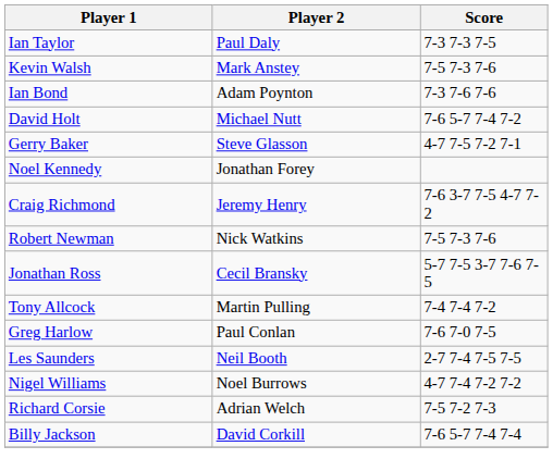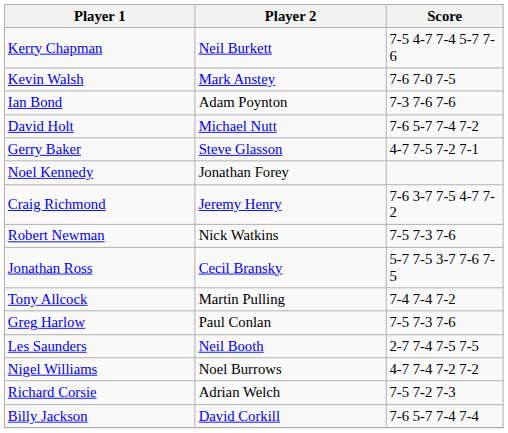 <table class="wikitable" style="font-size: 100%">
 <tr>
 <th width=200>Player 1</th>
 <th width=200>Player 2</th>
 <th width=120>Score</th>
 </tr>
 <tr>
-<td> <a href='#'>Ian Taylor</a></td>
-<td> <a href='#'>Paul Daly</a></td>
-<td>7-3 7-3 7-5</td>
+<td> <a href='#'>Kerry Chapman</a></td>
+<td> <a href='#'>Neil Burkett</a></td>
+<td>7-5 4-7 7-4 5-7 7-6</td>
 </tr>
 <tr>
 <td> <a href='#'>Kevin Walsh</a></td>
 <td> <a href='#'>Mark Anstey</a></td>
-<td>7-5 7-3 7-6</td>
+<td>7-6 7-0 7-5</td>
 </tr>
 <tr>
 <td> <a href='#'>Ian Bond</a></td>
 <td> Adam Poynton</td>
 <td>7-3 7-6 7-6</td>
 </tr>
 <tr>
 <td> <a href='#'>David Holt</a></td>
 <td> <a href='#'>Michael Nutt</a></td>
 <td>7-6 5-7 7-4 7-2</td>
 </tr>
 <tr>
 <td> <a href='#'>Gerry Baker</a></td>
 <td> <a href='#'>Steve Glasson</a></td>
 <td>4-7 7-5 7-2 7-1</td>
 </tr>
 <tr>
 <td> <a href='#'>Noel Kennedy</a></td>
 <td> Jonathan Forey</td>
 <td></td>
 </tr>
 <tr>
 <td> <a href='#'>Craig Richmond</a></td>
 <td> <a href='#'>Jeremy Henry</a></td>
 <td>7-6 3-7 7-5 4-7 7-2</td>
 </tr>
 <tr>
 <td> <a href='#'>Robert Newman</a></td>
 <td> Nick Watkins</td>
 <td>7-5 7-3 7-6</td>
 </tr>
 <tr>
 <td> <a href='#'>Jonathan Ross</a></td>
 <td> <a href='#'>Cecil Bransky</a></td>
 <td>5-7 7-5 3-7 7-6 7-5</td>
 </tr>
 <tr>
 <td> <a href='#'>Tony Allcock</a></td>
 <td> Martin Pulling</td>
 <td>7-4 7-4 7-2</td>
 </tr>
 <tr>
 <td> <a href='#'>Greg Harlow</a></td>
 <td> Paul Conlan</td>
-<td>7-6 7-0 7-5</td>
+<td>7-5 7-3 7-6</td>
 </tr>
 <tr>
 <td> <a href='#'>Les Saunders</a></td>
 <td> <a href='#'>Neil Booth</a></td>
 <td>2-7 7-4 7-5 7-5</td>
 </tr>
 <tr>
 <td> <a href='#'>Nigel Williams</a></td>
 <td> Noel Burrows</td>
 <td>4-7 7-4 7-2 7-2</td>
 </tr>
 <tr>
 <td> <a href='#'>Richard Corsie</a></td>
 <td> Adrian Welch</td>
 <td>7-5 7-2 7-3</td>
 </tr>
 <tr>
 <td> <a href='#'>Billy Jackson</a></td>
 <td> <a href='#'>David Corkill</a></td>
 <td>7-6 5-7 7-4 7-4</td>
 </tr>
 <tr>
 </tr>
 </table>
